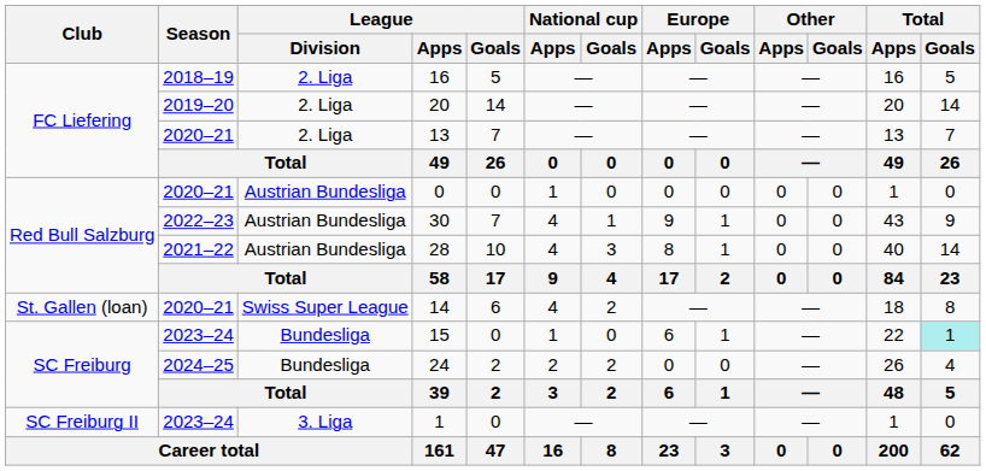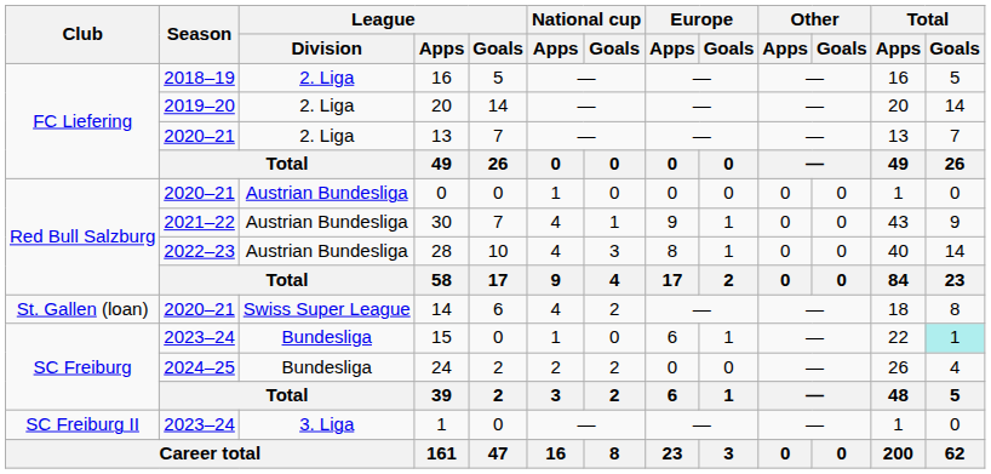 <table class="wikitable" style="text-align: center">
 <tr>
 <th rowspan="2">Club</th>
 <th rowspan="2">Season</th>
 <th colspan="3">League</th>
 <th colspan="2">National cup</th>
 <th colspan="2">Europe</th>
 <th colspan="2">Other</th>
 <th colspan="2">Total</th>
 </tr>
 <tr>
 <th>Division</th>
 <th>Apps</th>
 <th>Goals</th>
 <th>Apps</th>
 <th>Goals</th>
 <th>Apps</th>
 <th>Goals</th>
 <th>Apps</th>
 <th>Goals</th>
 <th>Apps</th>
 <th>Goals</th>
 </tr>
 <tr>
 <td rowspan="4"><a href='#'>FC Liefering</a></td>
 <td><a href='#'>2018–19</a></td>
 <td><a href='#'>2. Liga</a></td>
 <td>16</td>
 <td>5</td>
 <td colspan="2">—</td>
 <td colspan="2">—</td>
 <td colspan="2">—</td>
 <td>16</td>
 <td>5</td>
 </tr>
 <tr>
 <td><a href='#'>2019–20</a></td>
 <td>2. Liga</td>
 <td>20</td>
 <td>14</td>
 <td colspan="2">—</td>
 <td colspan="2">—</td>
 <td colspan="2">—</td>
 <td>20</td>
 <td>14</td>
 </tr>
 <tr>
 <td><a href='#'>2020–21</a></td>
 <td>2. Liga</td>
 <td>13</td>
 <td>7</td>
 <td colspan="2">—</td>
 <td colspan="2">—</td>
 <td colspan="2">—</td>
 <td>13</td>
 <td>7</td>
 </tr>
 <tr>
 <th colspan="2">Total</th>
 <th>49</th>
 <th>26</th>
 <th>0</th>
 <th>0</th>
 <th>0</th>
 <th>0</th>
 <th colspan="2">—</th>
 <th>49</th>
 <th>26</th>
 </tr>
 <tr>
 <td rowspan="4"><a href='#'>Red Bull Salzburg</a></td>
 <td><a href='#'>2020–21</a></td>
 <td><a href='#'>Austrian Bundesliga</a></td>
 <td>0</td>
 <td>0</td>
 <td>1</td>
 <td>0</td>
 <td>0</td>
 <td>0</td>
 <td>0</td>
 <td>0</td>
 <td>1</td>
 <td>0</td>
 </tr>
 <tr>
-<td><a href='#'>2022–23</a></td>
+<td><a href='#'>2021–22</a></td>
 <td>Austrian Bundesliga</td>
 <td>30</td>
 <td>7</td>
 <td>4</td>
 <td>1</td>
 <td>9</td>
 <td>1</td>
 <td>0</td>
 <td>0</td>
 <td>43</td>
 <td>9</td>
 </tr>
 <tr>
-<td><a href='#'>2021–22</a></td>
+<td><a href='#'>2022–23</a></td>
 <td>Austrian Bundesliga</td>
 <td>28</td>
 <td>10</td>
 <td>4</td>
 <td>3</td>
 <td>8</td>
 <td>1</td>
 <td>0</td>
 <td>0</td>
 <td>40</td>
 <td>14</td>
 </tr>
 <tr>
 <th colspan="2">Total</th>
 <th>58</th>
 <th>17</th>
 <th>9</th>
 <th>4</th>
 <th>17</th>
 <th>2</th>
 <th>0</th>
 <th>0</th>
 <th>84</th>
 <th>23</th>
 </tr>
 <tr>
 <td><a href='#'>St. Gallen</a> (loan)</td>
 <td><a href='#'>2020–21</a></td>
 <td><a href='#'>Swiss Super League</a></td>
 <td>14</td>
 <td>6</td>
 <td>4</td>
 <td>2</td>
 <td colspan="2">—</td>
 <td colspan="2">—</td>
 <td>18</td>
 <td>8</td>
 </tr>
 <tr>
 <td rowspan="3"><a href='#'>SC Freiburg</a></td>
 <td><a href='#'>2023–24</a></td>
 <td><a href='#'>Bundesliga</a></td>
 <td>15</td>
 <td>0</td>
 <td>1</td>
 <td>0</td>
 <td>6</td>
 <td>1</td>
 <td colspan="2">—</td>
 <td>22</td>
 <td style="background: paleturquoise;">1</td>
 </tr>
 <tr>
 <td><a href='#'>2024–25</a></td>
 <td>Bundesliga</td>
 <td>24</td>
 <td>2</td>
 <td>2</td>
 <td>2</td>
 <td>0</td>
 <td>0</td>
 <td colspan="2">—</td>
 <td>26</td>
 <td>4</td>
 </tr>
 <tr>
 <th colspan="2">Total</th>
 <th>39</th>
 <th>2</th>
 <th>3</th>
 <th>2</th>
 <th>6</th>
 <th>1</th>
 <th colspan="2">—</th>
 <th>48</th>
 <th>5</th>
 </tr>
 <tr>
 <td><a href='#'>SC Freiburg II</a></td>
 <td><a href='#'>2023–24</a></td>
 <td><a href='#'>3. Liga</a></td>
 <td>1</td>
 <td>0</td>
 <td colspan="2">—</td>
 <td colspan="2">—</td>
 <td colspan="2">—</td>
 <td>1</td>
 <td>0</td>
 </tr>
 <tr>
 <th colspan="3">Career total</th>
 <th>161</th>
 <th>47</th>
 <th>16</th>
 <th>8</th>
 <th>23</th>
 <th>3</th>
 <th>0</th>
 <th>0</th>
 <th>200</th>
 <th>62</th>
 </tr>
 </table>
